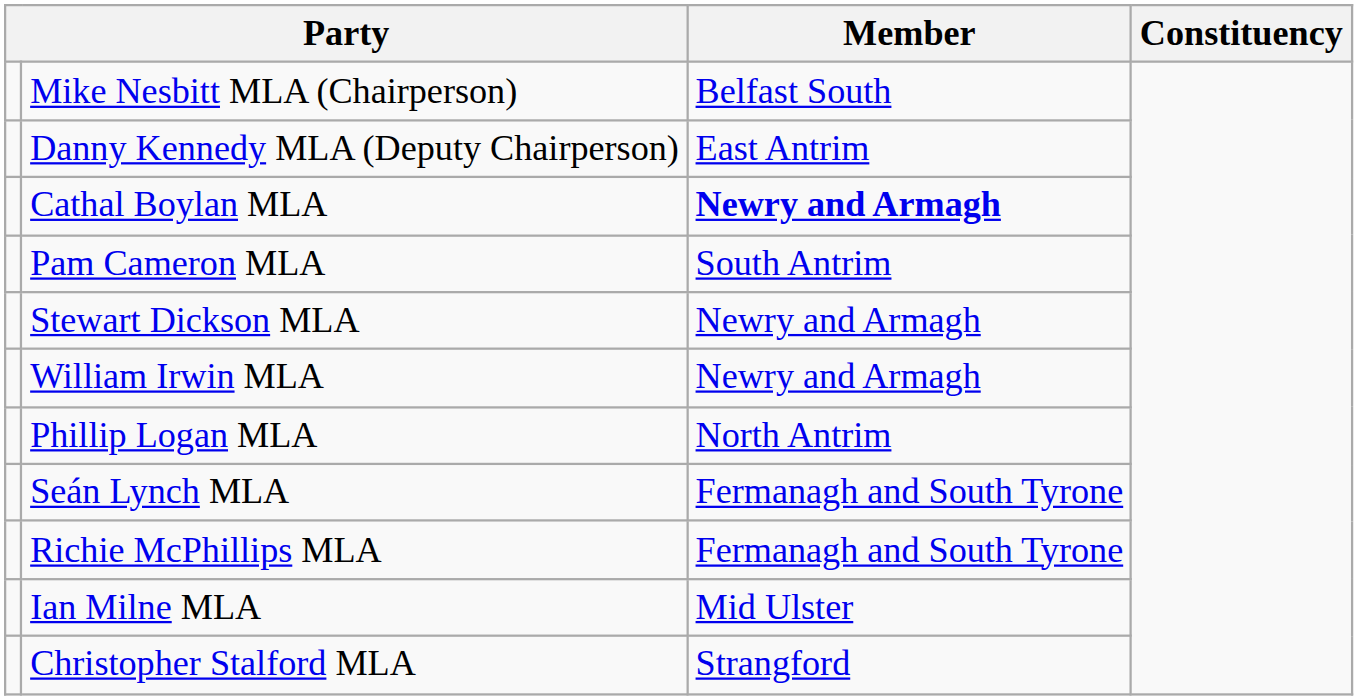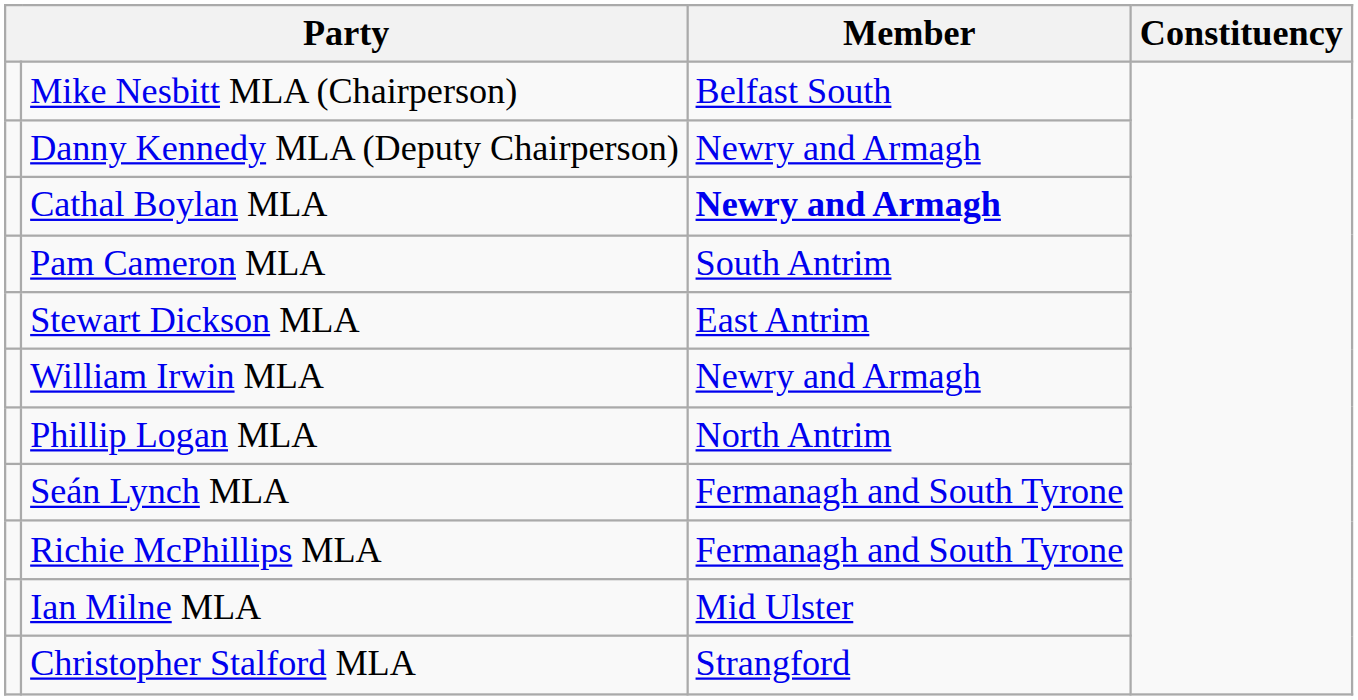 <table class="wikitable" border="1">
 <tr>
 <th colspan="2" scope="col">Party</th>
 <th scope="col">Member</th>
 <th scope="col">Constituency</th>
 </tr>
 <tr>
 <td></td>
 <td><a href='#'>Mike Nesbitt</a> MLA (Chairperson)</td>
 <td><a href='#'>Belfast South</a></td>
 </tr>
 <tr>
 <td></td>
 <td><a href='#'>Danny Kennedy</a> MLA (Deputy Chairperson)</td>
-<td><a href='#'>East Antrim</a></td>
+<td><a href='#'>Newry and Armagh</a></td>
 </tr>
 <tr>
 <td></td>
 <td><a href='#'>Cathal Boylan</a> MLA</td>
 <td><strong><a href='#'>Newry and Armagh</a></strong></td>
 </tr>
 <tr>
 <td></td>
 <td><a href='#'>Pam Cameron</a> MLA</td>
 <td><a href='#'>South Antrim</a></td>
 </tr>
 <tr>
 <td></td>
 <td><a href='#'>Stewart Dickson</a> MLA</td>
-<td><a href='#'>Newry and Armagh</a></td>
+<td><a href='#'>East Antrim</a></td>
 </tr>
 <tr>
 <td></td>
 <td><a href='#'>William Irwin</a> MLA</td>
 <td><a href='#'>Newry and Armagh</a></td>
 </tr>
 <tr>
 <td></td>
 <td><a href='#'>Phillip Logan</a> MLA</td>
 <td><a href='#'>North Antrim</a></td>
 </tr>
 <tr>
 <td></td>
 <td><a href='#'>Seán Lynch</a> MLA</td>
 <td><a href='#'>Fermanagh and South Tyrone</a></td>
 </tr>
 <tr>
 <td></td>
 <td><a href='#'>Richie McPhillips</a> MLA</td>
 <td><a href='#'>Fermanagh and South Tyrone</a></td>
 </tr>
 <tr>
 <td></td>
 <td><a href='#'>Ian Milne</a> MLA</td>
 <td><a href='#'>Mid Ulster</a></td>
 </tr>
 <tr>
 <td></td>
 <td><a href='#'>Christopher Stalford</a> MLA</td>
 <td><a href='#'>Strangford</a></td>
 </tr>
 </table>
